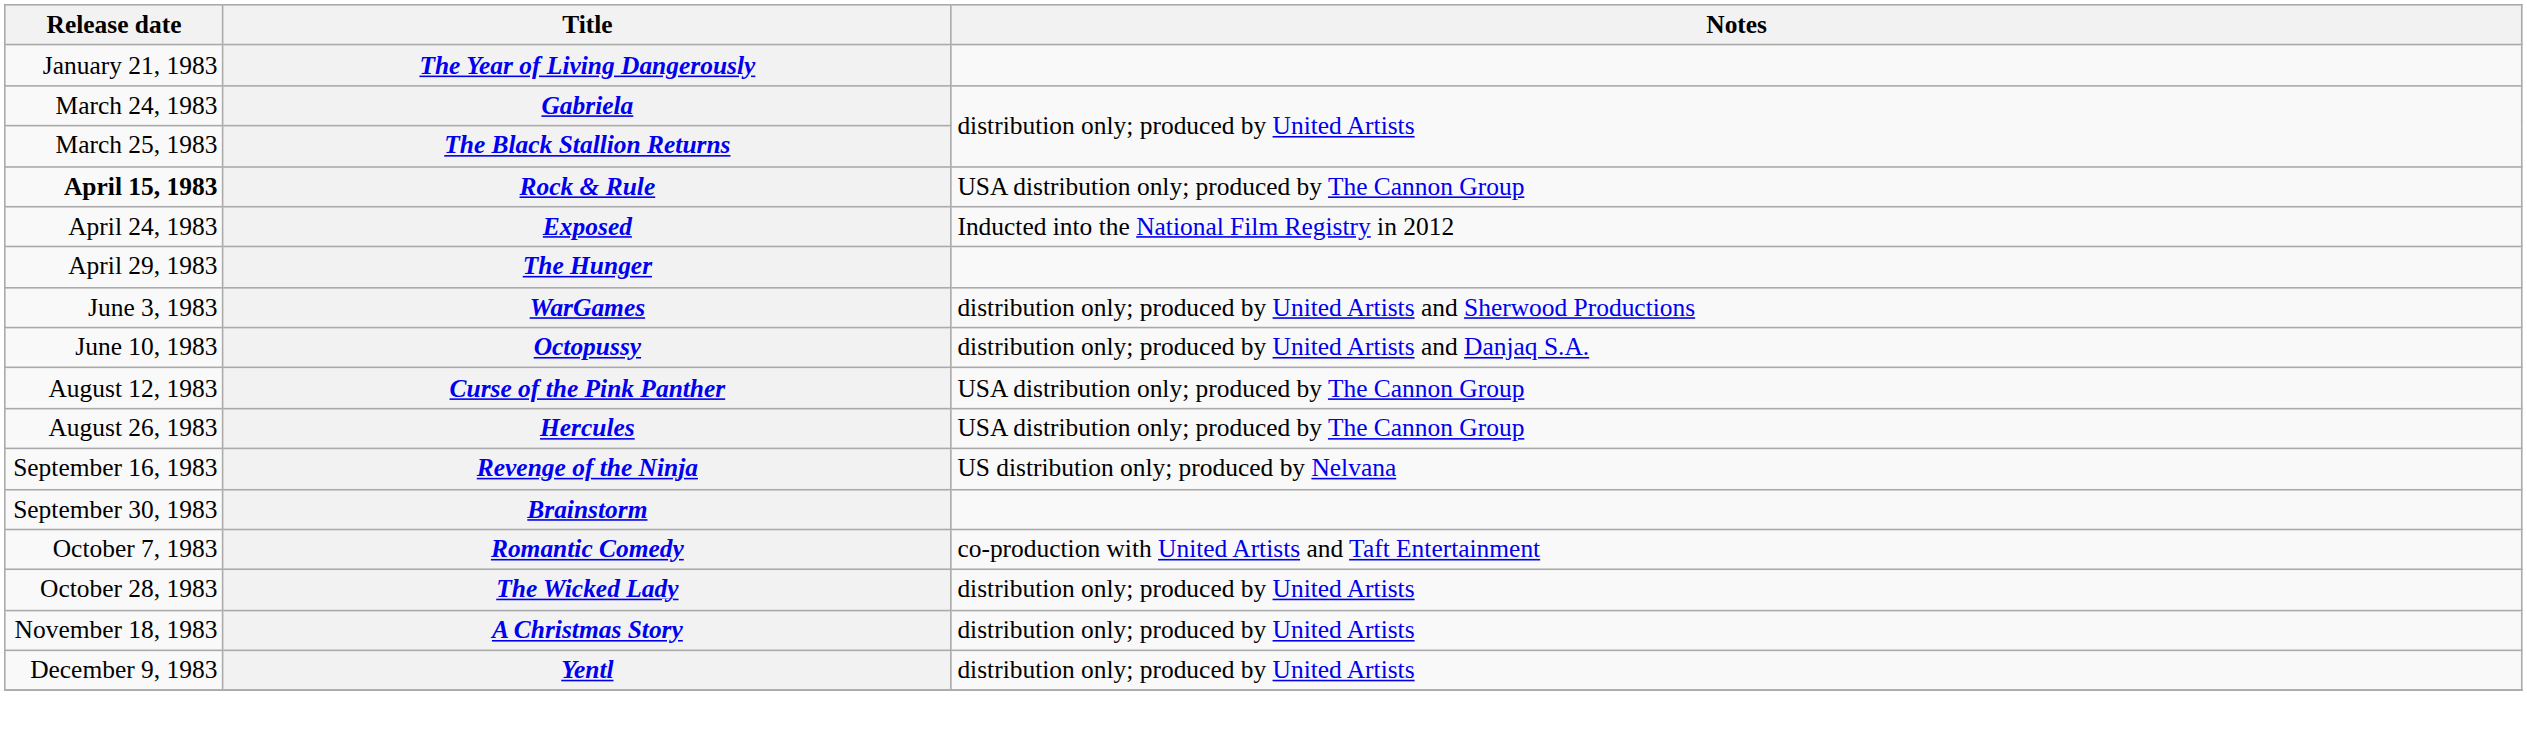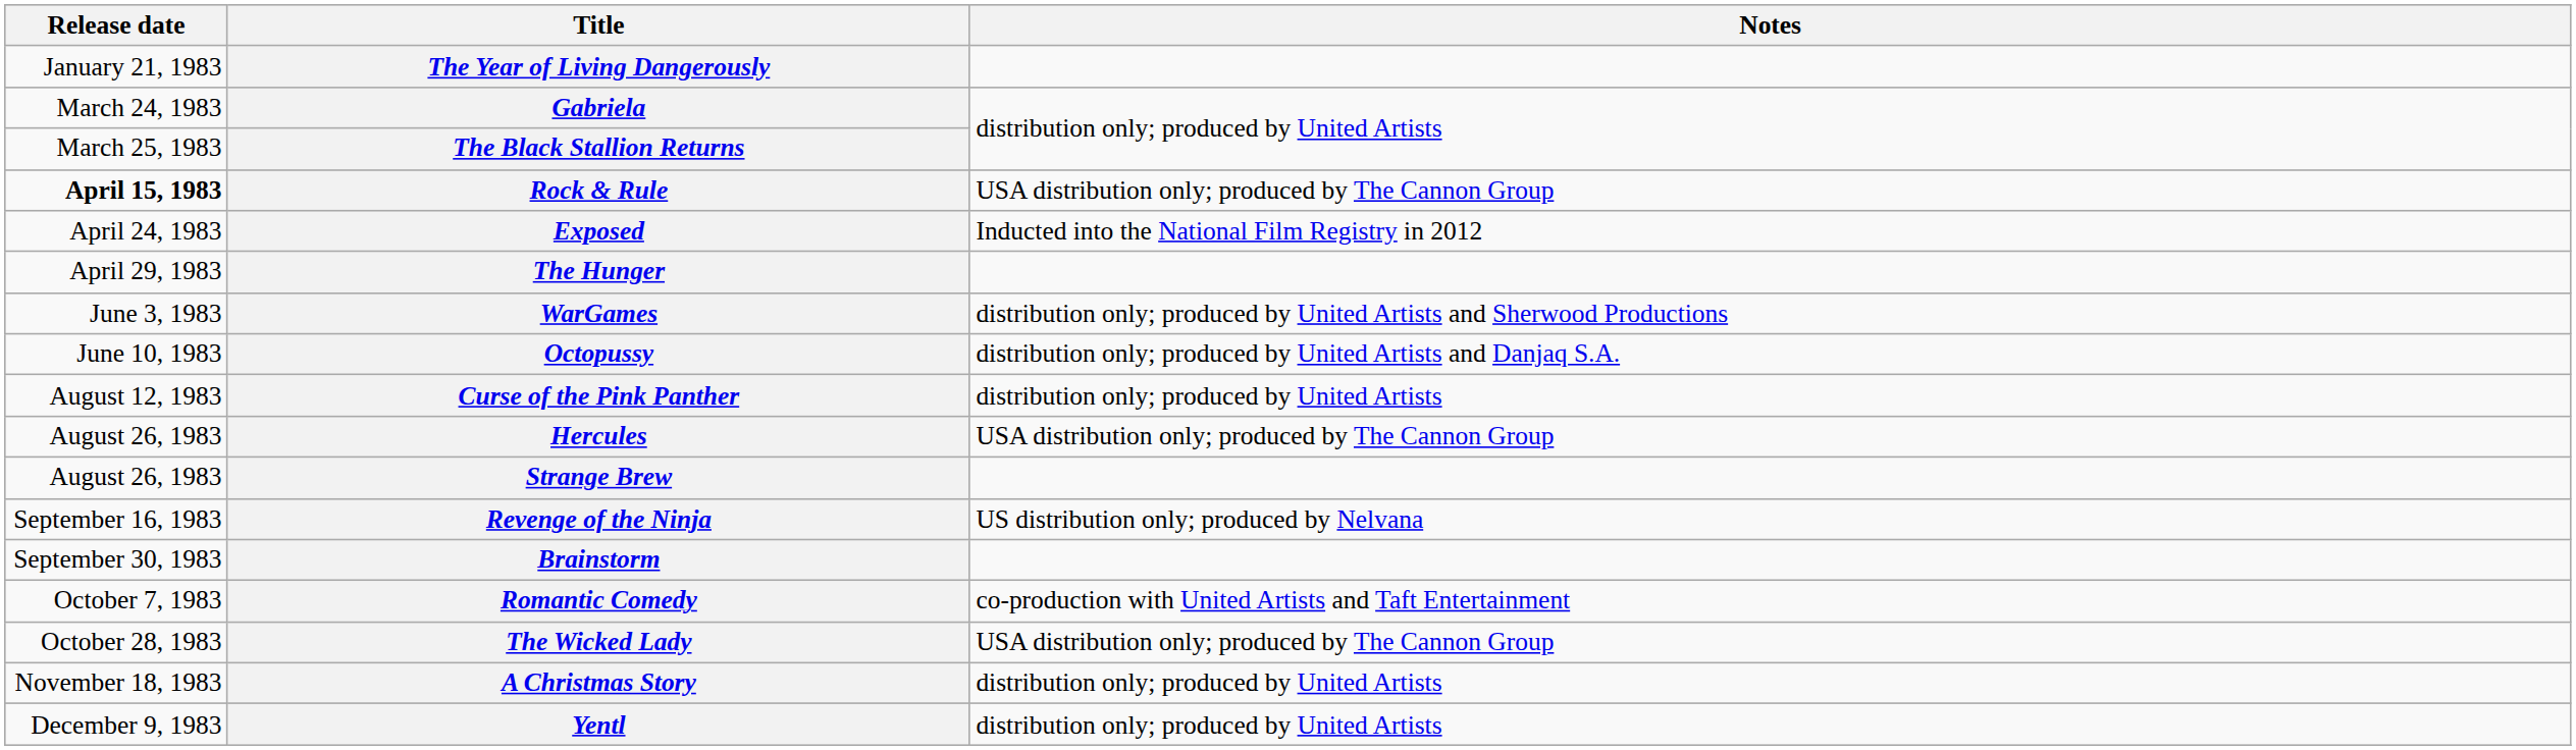 <table class="wikitable sortable" style="width:100%;">
 <tr>
 <th scope="col" style="width:130px;">Release date</th>
 <th>Title</th>
 <th>Notes</th>
 </tr>
 <tr>
 <td style="text-align:right;">January 21, 1983</td>
 <th scope="row"><em><a href='#'>The Year of Living Dangerously</a></em></th>
 <td></td>
 </tr>
 <tr>
 <td style="text-align:right;">March 24, 1983</td>
 <th scope="row"><em><a href='#'>Gabriela</a></em></th>
 <td rowspan="2">distribution only; produced by <a href='#'>United Artists</a></td>
 </tr>
 <tr>
 <td style="text-align:right;">March 25, 1983</td>
 <th scope="row"><em><a href='#'>The Black Stallion Returns</a></em></th>
 </tr>
 <tr>
 <td style="text-align:right;"><strong>April 15, 1983</strong></td>
 <th scope="row"><em><a href='#'>Rock & Rule</a></em></th>
 <td>USA distribution only; produced by <a href='#'>The Cannon Group</a></td>
 </tr>
 <tr>
 <td style="text-align:right;">April 24, 1983</td>
 <th scope="row"><em><a href='#'>Exposed</a></em></th>
 <td>Inducted into the <a href='#'>National Film Registry</a> in 2012</td>
 </tr>
 <tr>
 <td style="text-align:right;">April 29, 1983</td>
 <th scope="row"><em><a href='#'>The Hunger</a></em></th>
 <td></td>
 </tr>
 <tr>
 <td style="text-align:right;">June 3, 1983</td>
 <th scope="row"><em><a href='#'>WarGames</a></em></th>
 <td>distribution only; produced by <a href='#'>United Artists</a> and <a href='#'>Sherwood Productions</a></td>
 </tr>
 <tr>
 <td style="text-align:right;">June 10, 1983</td>
 <th scope="row"><em><a href='#'>Octopussy</a></em></th>
 <td>distribution only; produced by <a href='#'>United Artists</a> and <a href='#'>Danjaq S.A.</a></td>
 </tr>
 <tr>
 <td style="text-align:right;">August 12, 1983</td>
 <th scope="row"><em><a href='#'>Curse of the Pink Panther</a></em></th>
-<td>USA distribution only; produced by <a href='#'>The Cannon Group</a></td>
+<td>distribution only; produced by <a href='#'>United Artists</a></td>
 </tr>
 <tr>
 <td style="text-align:right;">August 26, 1983</td>
 <th scope="row"><em><a href='#'>Hercules</a></em></th>
 <td>USA distribution only; produced by <a href='#'>The Cannon Group</a></td>
+</tr>
+<tr>
+<td style="text-align:right;">August 26, 1983</td>
+<th scope="row"><em><a href='#'>Strange Brew</a></em></th>
+<td></td>
 </tr>
 <tr>
 <td style="text-align:right;">September 16, 1983</td>
 <th scope="row"><em><a href='#'>Revenge of the Ninja</a></em></th>
 <td>US distribution only; produced by <a href='#'>Nelvana</a></td>
 </tr>
 <tr>
 <td style="text-align:right;">September 30, 1983</td>
 <th scope="row"><em><a href='#'>Brainstorm</a></em></th>
 <td></td>
 </tr>
 <tr>
 <td style="text-align:right;">October 7, 1983</td>
 <th scope="row"><em><a href='#'>Romantic Comedy</a></em></th>
 <td>co-production with <a href='#'>United Artists</a> and <a href='#'>Taft Entertainment</a></td>
 </tr>
 <tr>
 <td style="text-align:right;">October 28, 1983</td>
 <th scope="row"><em><a href='#'>The Wicked Lady</a></em></th>
-<td>distribution only; produced by <a href='#'>United Artists</a></td>
+<td>USA distribution only; produced by <a href='#'>The Cannon Group</a></td>
 </tr>
 <tr>
 <td style="text-align:right;">November 18, 1983</td>
 <th scope="row"><em><a href='#'>A Christmas Story</a></em></th>
 <td>distribution only; produced by <a href='#'>United Artists</a></td>
 </tr>
 <tr>
 <td style="text-align:right;">December 9, 1983</td>
 <th scope="row"><em><a href='#'>Yentl</a></em></th>
 <td>distribution only; produced by <a href='#'>United Artists</a></td>
 </tr>
 <tr>
 </tr>
 </table>
